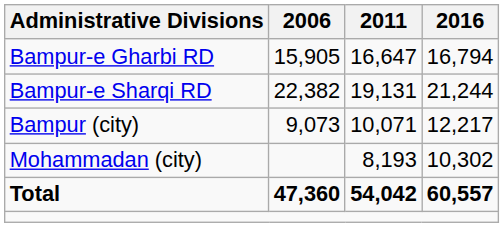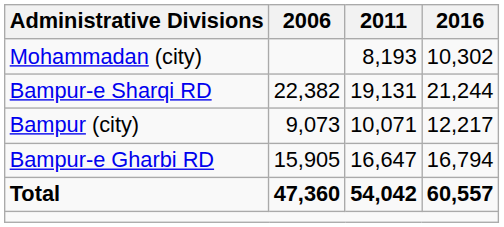 <table class="wikitable">
 <tr>
 <th>Administrative Divisions</th>
 <th>2006</th>
 <th>2011</th>
 <th>2016</th>
 </tr>
 <tr>
-<td><a href='#'>Bampur-e Gharbi RD</a></td>
-<td style="text-align: right;">15,905</td>
-<td style="text-align: right;">16,647</td>
-<td style="text-align: right;">16,794</td>
+<td><a href='#'>Mohammadan</a> (city)</td>
+<td style="text-align: right;"></td>
+<td style="text-align: right;">8,193</td>
+<td style="text-align: right;">10,302</td>
 </tr>
 <tr>
 <td><a href='#'>Bampur-e Sharqi RD</a></td>
 <td style="text-align: right;">22,382</td>
 <td style="text-align: right;">19,131</td>
 <td style="text-align: right;">21,244</td>
 </tr>
 <tr>
 <td><a href='#'>Bampur</a> (city)</td>
 <td style="text-align: right;">9,073</td>
 <td style="text-align: right;">10,071</td>
 <td style="text-align: right;">12,217</td>
 </tr>
 <tr>
-<td><a href='#'>Mohammadan</a> (city)</td>
-<td style="text-align: right;"></td>
-<td style="text-align: right;">8,193</td>
-<td style="text-align: right;">10,302</td>
+<td><a href='#'>Bampur-e Gharbi RD</a></td>
+<td style="text-align: right;">15,905</td>
+<td style="text-align: right;">16,647</td>
+<td style="text-align: right;">16,794</td>
 </tr>
 <tr>
 <td><strong>Total</strong></td>
 <td style="text-align: right;"><strong>47,360</strong></td>
 <td style="text-align: right;"><strong>54,042</strong></td>
 <td style="text-align: right;"><strong>60,557</strong></td>
 </tr>
 <tr>
 <td colspan=4></td>
 </tr>
 </table>
